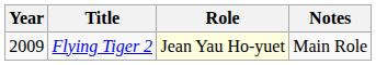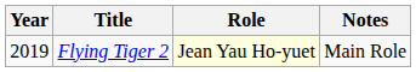 <table class="wikitable plainrowheaders sortable">
 <tr>
 <th scope="col">Year</th>
 <th scope="col">Title</th>
 <th scope="col">Role</th>
 <th scope="col" class="unsortable">Notes</th>
 </tr>
 <tr>
-<td>2009</td>
+<td>2019</td>
 <td><em><a href='#'>Flying Tiger 2</a></em></td>
 <td style="background: lightyellow;">Jean Yau Ho-yuet</td>
 <td>Main Role</td>
 </tr>
 </table>
